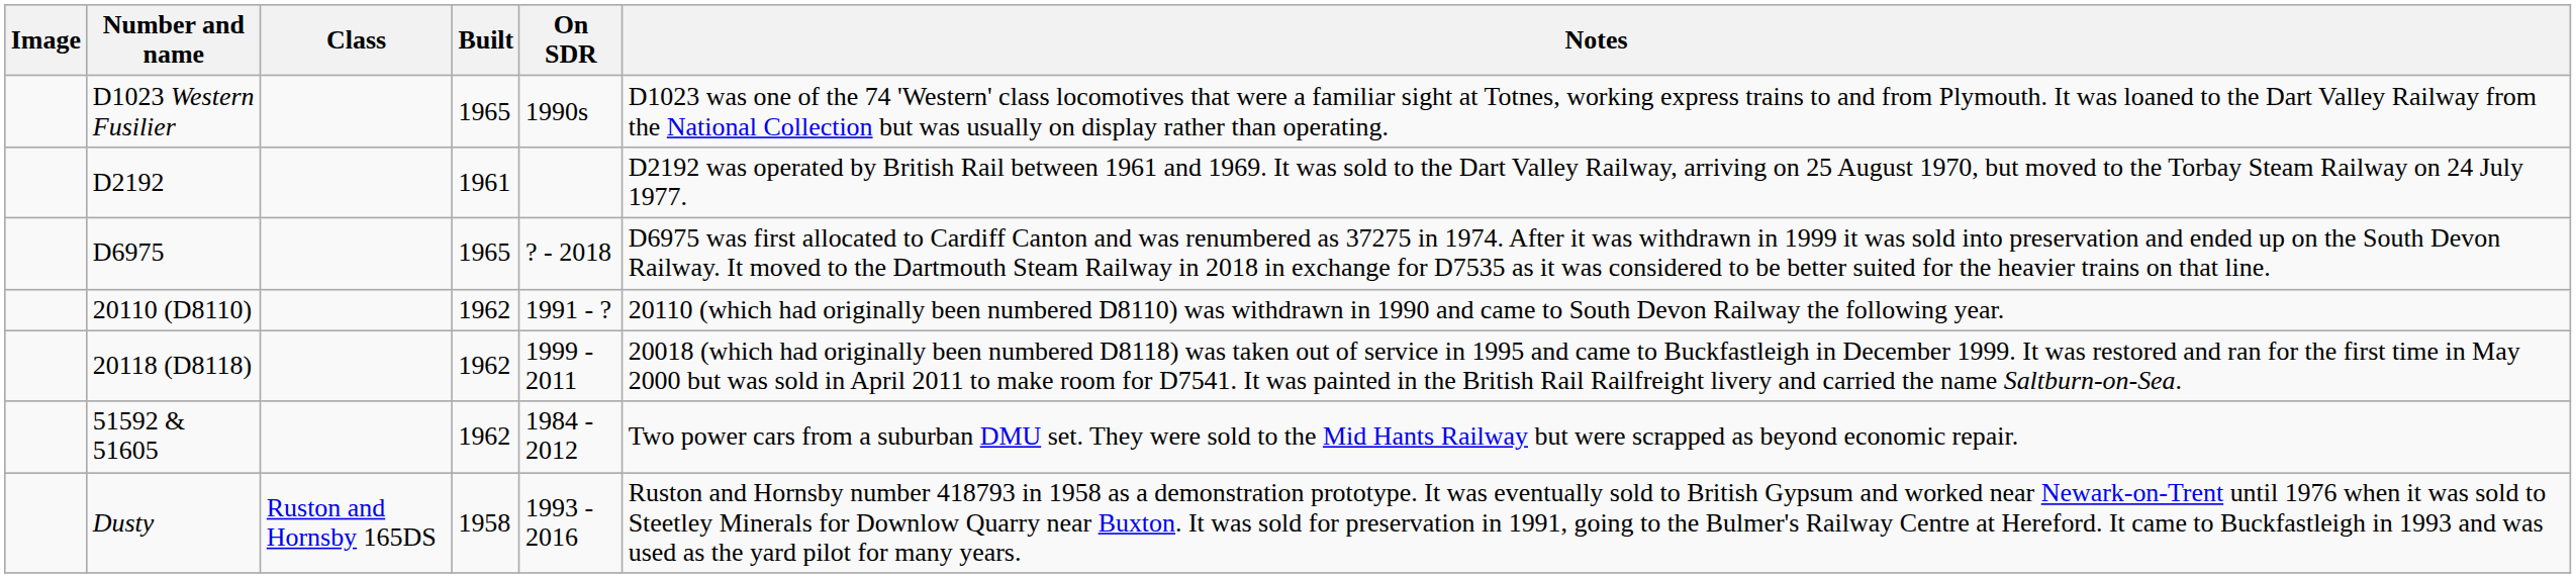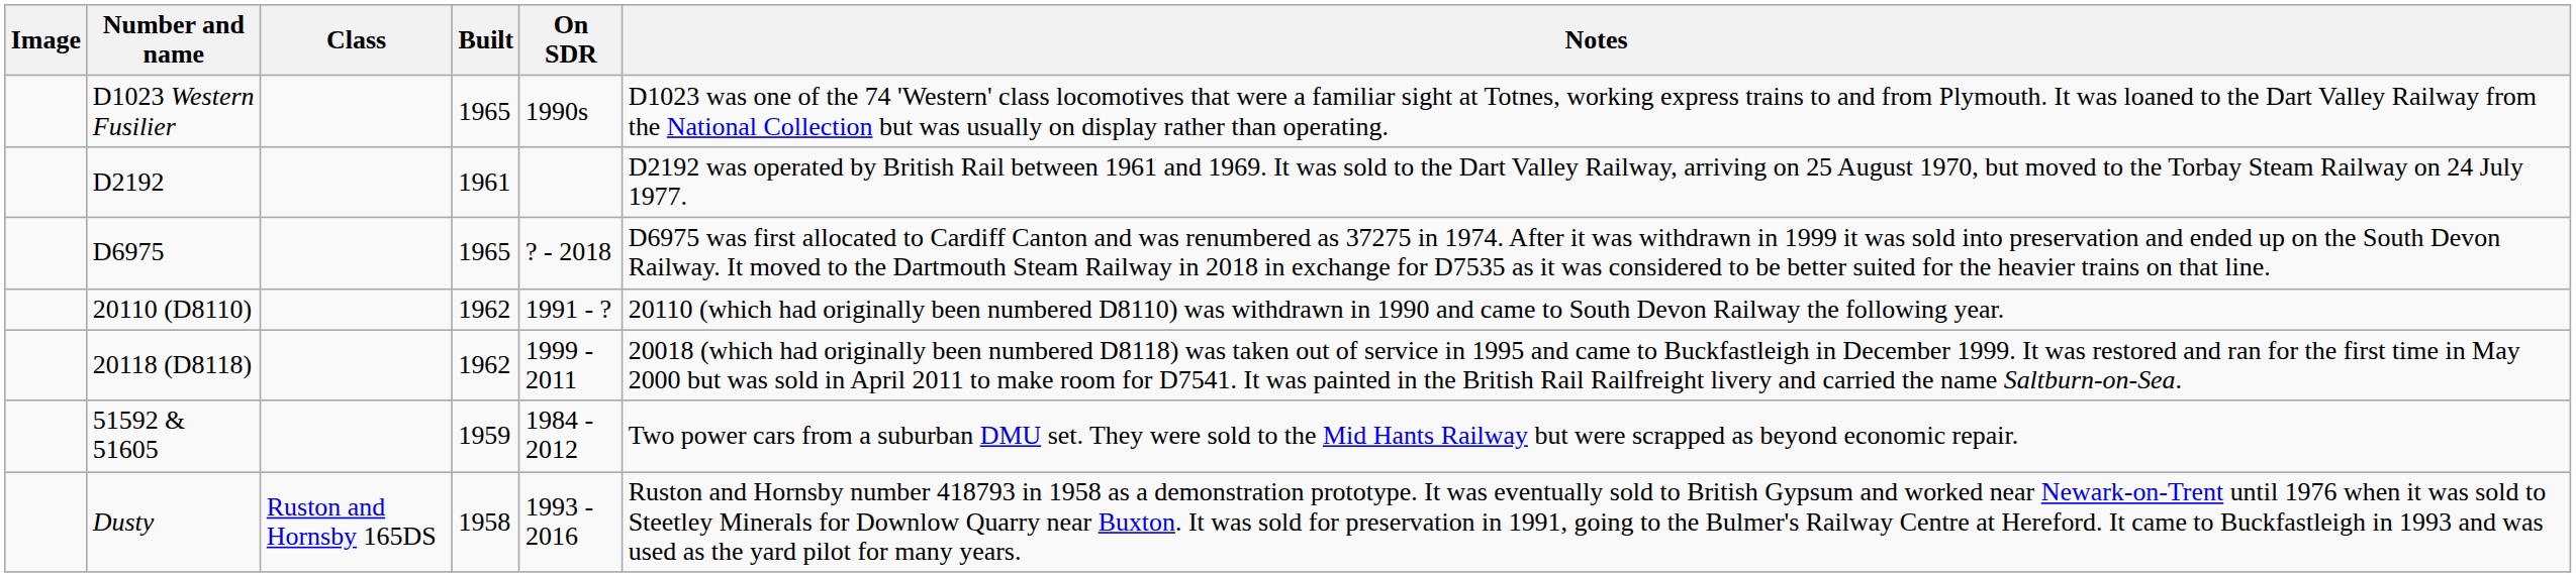 <table class="wikitable sortable">
 <tr>
 <th class=unsortable>Image</th>
 <th>Number and name</th>
 <th>Class</th>
 <th>Built</th>
 <th>On SDR</th>
 <th class=unsortable>Notes</th>
 </tr>
 <tr>
 <td></td>
 <td>D1023 <em>Western Fusilier</em></td>
 <td></td>
 <td>1965</td>
 <td>1990s</td>
 <td>D1023 was one of the 74 'Western' class locomotives that were a familiar sight at Totnes, working express trains to and from Plymouth. It was loaned to the Dart Valley Railway from the <a href='#'>National Collection</a> but was usually on display rather than operating.</td>
 </tr>
 <tr>
 <td></td>
 <td>D2192</td>
 <td></td>
 <td>1961</td>
 <td></td>
 <td>D2192 was operated by British Rail between 1961 and 1969. It was sold to the Dart Valley Railway, arriving on 25 August 1970, but moved to the Torbay Steam Railway on 24 July 1977.</td>
 </tr>
 <tr>
 <td></td>
 <td>D6975</td>
 <td></td>
 <td>1965</td>
 <td data-sort-value="2004">? - 2018</td>
 <td>D6975 was first allocated to Cardiff Canton and was renumbered as 37275 in 1974. After it was withdrawn in 1999 it was sold into preservation and ended up on the South Devon Railway. It moved to the Dartmouth Steam Railway in 2018 in exchange for  D7535 as it was considered to be better suited for the heavier trains on that line.</td>
 </tr>
 <tr>
 <td></td>
 <td data-sort-value="D8110">20110 (D8110)</td>
 <td></td>
 <td>1962</td>
 <td>1991 - ?</td>
 <td>20110 (which had originally been numbered D8110) was withdrawn in 1990 and came to South Devon Railway the following year.</td>
 </tr>
 <tr>
 <td></td>
 <td data-sort-value="D8118">20118 (D8118)</td>
 <td></td>
 <td>1962</td>
 <td>1999 - 2011</td>
 <td>20018 (which had originally been numbered D8118) was taken out of service in 1995 and came to Buckfastleigh in December 1999. It was restored and ran for the first time in May 2000 but was sold in April 2011 to make room for  D7541. It was painted in the British Rail Railfreight livery and carried the name <em>Saltburn-on-Sea</em>.</td>
 </tr>
 <tr>
 <td></td>
 <td>51592 & 51605</td>
 <td></td>
-<td>1962</td>
+<td>1959</td>
 <td>1984 - 2012</td>
 <td>Two power cars from a  suburban <a href='#'>DMU</a> set. They were sold to the <a href='#'>Mid Hants Railway</a> but were scrapped as beyond economic repair.</td>
 </tr>
 <tr>
 <td></td>
 <td><em>Dusty</em></td>
 <td><a href='#'>Ruston and Hornsby</a> 165DS</td>
 <td>1958</td>
 <td>1993 - 2016</td>
 <td>Ruston and Hornsby  number 418793 in 1958 as a demonstration prototype. It was eventually sold to British Gypsum and worked near <a href='#'>Newark-on-Trent</a> until 1976 when it was sold to Steetley Minerals for Downlow Quarry near <a href='#'>Buxton</a>. It was sold for preservation in 1991, going to the Bulmer's Railway Centre at Hereford. It came to Buckfastleigh in 1993 and was used as the yard pilot for many years.</td>
 </tr>
 </table>
